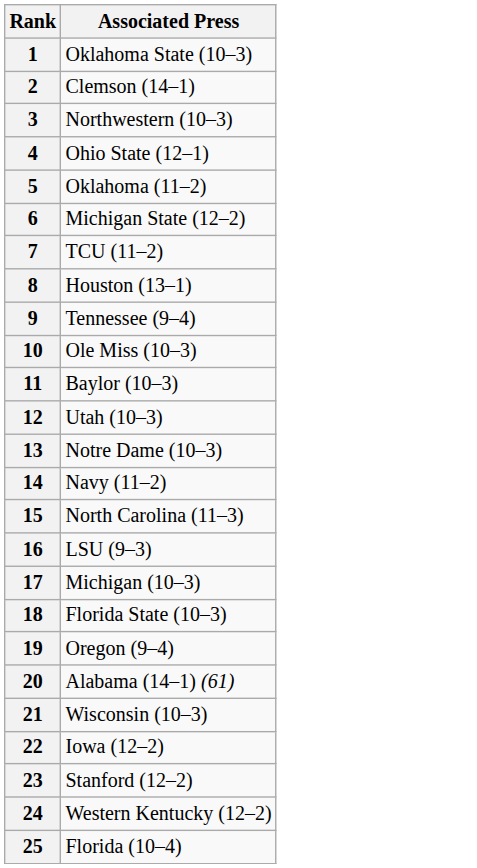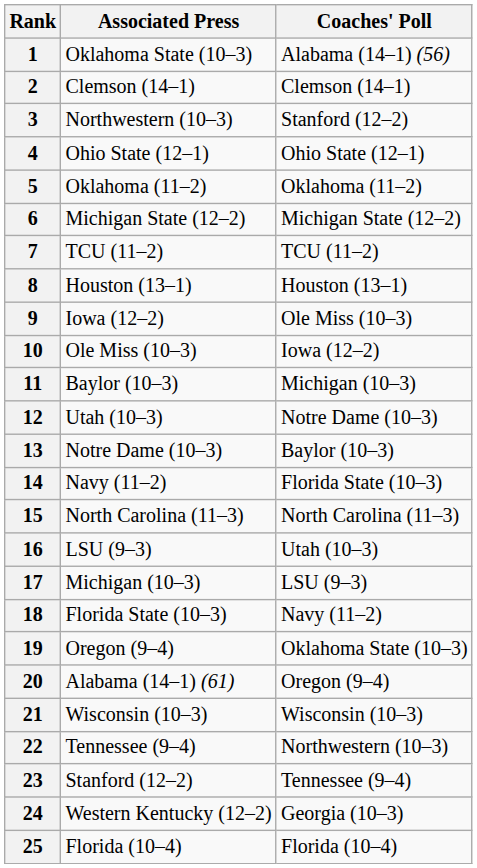 <table class="wikitable" style="font-size:90%;">
 <tr>
 <th>Rank</th>
 <th>Associated Press</th>
+<th colspan'"1">Coaches' Poll</th>
 </tr>
 <tr>
 <th>1</th>
 <td>Oklahoma State (10–3)</td>
+<td>Alabama  (14–1) <em>(56)</em></td>
 </tr>
 <tr>
 <th>2</th>
+<td>Clemson  (14–1)</td>
 <td>Clemson  (14–1)</td>
 </tr>
 <tr>
 <th>3</th>
 <td>Northwestern (10–3)</td>
+<td>Stanford  (12–2)</td>
 </tr>
 <tr>
 <th>4</th>
+<td>Ohio State  (12–1)</td>
 <td>Ohio State  (12–1)</td>
 </tr>
 <tr>
 <th>5</th>
 <td>Oklahoma  (11–2)</td>
+<td>Oklahoma  (11–2)</td>
 </tr>
 <tr>
 <th>6</th>
+<td>Michigan State  (12–2)</td>
 <td>Michigan State  (12–2)</td>
 </tr>
 <tr>
 <th>7</th>
 <td>TCU  (11–2)</td>
+<td>TCU  (11–2)</td>
 </tr>
 <tr>
 <th>8</th>
 <td>Houston (13–1)</td>
+<td>Houston (13–1)</td>
 </tr>
 <tr>
 <th>9</th>
-<td>Tennessee (9–4)</td>
+<td>Iowa (12–2)</td>
+<td>Ole Miss (10–3)</td>
 </tr>
 <tr>
 <th>10</th>
 <td>Ole Miss (10–3)</td>
+<td>Iowa (12–2)</td>
 </tr>
 <tr>
 <th>11</th>
 <td>Baylor (10–3)</td>
+<td>Michigan (10–3)</td>
 </tr>
 <tr>
 <th>12</th>
 <td>Utah (10–3)</td>
+<td>Notre Dame (10–3)</td>
 </tr>
 <tr>
 <th>13</th>
 <td>Notre Dame (10–3)</td>
+<td>Baylor (10–3)</td>
 </tr>
 <tr>
 <th>14</th>
 <td>Navy (11–2)</td>
+<td>Florida State (10–3)</td>
 </tr>
 <tr>
 <th>15</th>
+<td>North Carolina (11–3)</td>
 <td>North Carolina (11–3)</td>
 </tr>
 <tr>
 <th>16</th>
 <td>LSU (9–3)</td>
+<td>Utah (10–3)</td>
 </tr>
 <tr>
 <th>17</th>
 <td>Michigan (10–3)</td>
+<td>LSU (9–3)</td>
 </tr>
 <tr>
 <th>18</th>
 <td>Florida State (10–3)</td>
+<td>Navy (11–2)</td>
 </tr>
 <tr>
 <th>19</th>
 <td>Oregon (9–4)</td>
+<td>Oklahoma State (10–3)</td>
 </tr>
 <tr>
 <th>20</th>
 <td>Alabama  (14–1) <em>(61)</em></td>
+<td>Oregon (9–4)</td>
 </tr>
 <tr>
 <th>21</th>
 <td>Wisconsin (10–3)</td>
+<td>Wisconsin (10–3)</td>
 </tr>
 <tr>
 <th>22</th>
-<td>Iowa (12–2)</td>
+<td>Tennessee (9–4)</td>
+<td>Northwestern (10–3)</td>
 </tr>
 <tr>
 <th>23</th>
 <td>Stanford  (12–2)</td>
+<td>Tennessee (9–4)</td>
 </tr>
 <tr>
 <th>24</th>
 <td>Western Kentucky (12–2)</td>
+<td>Georgia (10–3)</td>
 </tr>
 <tr>
 <th>25</th>
 <td>Florida (10–4)</td>
+<td>Florida (10–4)</td>
 </tr>
 </table>
